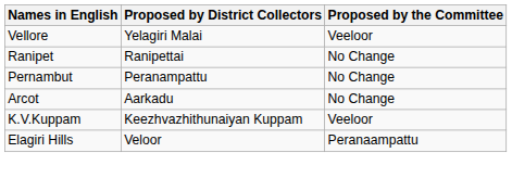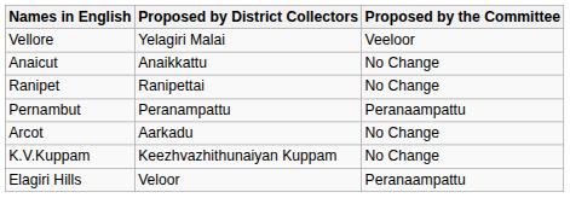 <table class="wikitable">
 <tr>
 <th>Names in English</th>
 <th>Proposed by District Collectors</th>
 <th>Proposed by the Committee</th>
 </tr>
 <tr>
 <td>Vellore</td>
 <td>Yelagiri Malai</td>
 <td>Veeloor</td>
 </tr>
 <tr>
+<td>Anaicut</td>
+<td>Anaikkattu</td>
+<td>No Change</td>
+</tr>
+<tr>
 <td>Ranipet</td>
 <td>Ranipettai</td>
 <td>No Change</td>
 </tr>
 <tr>
 <td>Pernambut</td>
 <td>Peranampattu</td>
-<td>No Change</td>
+<td>Peranaampattu</td>
 </tr>
 <tr>
 <td>Arcot</td>
 <td>Aarkadu</td>
 <td>No Change</td>
 </tr>
 <tr>
 <td>K.V.Kuppam</td>
 <td>Keezhvazhithunaiyan Kuppam</td>
-<td>Veeloor</td>
+<td>No Change</td>
 </tr>
 <tr>
 <td>Elagiri  Hills</td>
 <td>Veloor</td>
 <td>Peranaampattu</td>
 </tr>
 </table>
